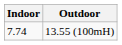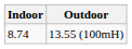 <table class="wikitable" border="1" align="upright">
 <tr>
 <th>Indoor</th>
 <th>Outdoor</th>
 </tr>
 <tr>
-<td>7.74</td>
+<td>8.74</td>
 <td>13.55 (100mH)</td>
 </tr>
 </table>
